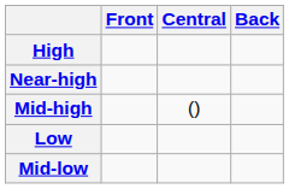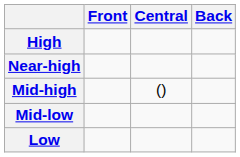 <table class="wikitable" style="text-align:center">
 <tr>
 <th></th>
 <th><a href='#'>Front</a></th>
 <th><a href='#'>Central</a></th>
 <th><a href='#'>Back</a></th>
 </tr>
 <tr>
 <th><a href='#'>High</a></th>
 <td></td>
 <td></td>
 <td></td>
 </tr>
 <tr>
 <th><a href='#'>Near-high</a></th>
 <td></td>
 <td></td>
 <td></td>
 </tr>
 <tr>
 <th><a href='#'>Mid-high</a></th>
 <td></td>
 <td>()</td>
 <td></td>
 </tr>
 <tr>
+<th><a href='#'>Mid-low</a></th>
+<td></td>
+<td></td>
+<td></td>
+</tr>
+<tr>
 <th><a href='#'>Low</a></th>
 <td></td>
 <td></td>
 <td></td>
 </tr>
-<tr>
-<th><a href='#'>Mid-low</a></th>
-<td></td>
-<td></td>
-<td></td>
-</tr>
 </table>
